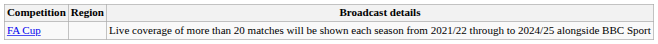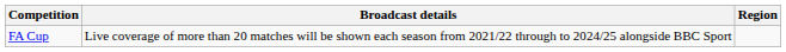 <table class="wikitable">
 <tr>
 <th>Competition</th>
+<th>Broadcast details</th>
 <th>Region</th>
-<th>Broadcast details</th>
 </tr>
 <tr>
 <td><a href='#'>FA Cup</a></td>
+<td>Live coverage of more than 20 matches will be shown each season from 2021/22 through to 2024/25 alongside BBC Sport</td>
 <td> </td>
-<td>Live coverage of more than 20 matches will be shown each season from 2021/22 through to 2024/25 alongside BBC Sport</td>
 </tr>
 </table>
